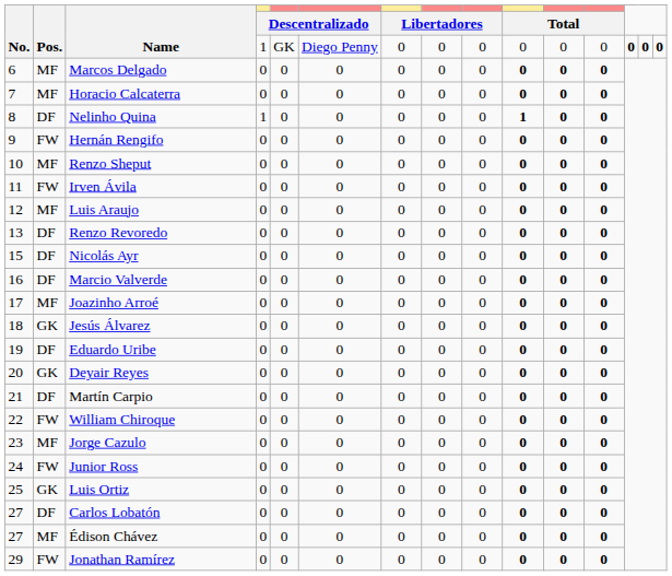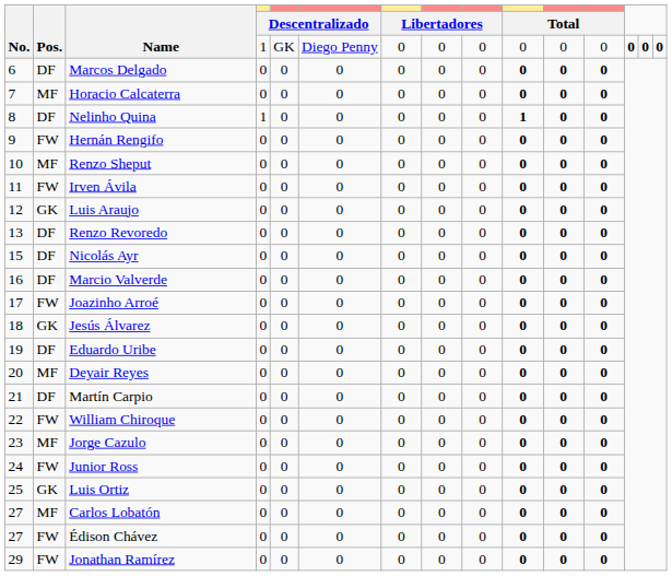 <table class="wikitable sortable" style="text-align:center">
 <tr>
 <th rowspan=3 style="vertical-align:bottom;" class="unsortable">No.</th>
 <th rowspan=3 style="vertical-align:bottom;" class="unsortable">Pos.</th>
 <th rowspan=3 class="unsortable" style="vertical-align:bottom; width:200px;">Name</th>
 <th style="background:#fe9;"></th>
 <th style="background:#ff8888"></th>
 <th style="background:#FF8888"></th>
 <th style="background:#fe9;"></th>
 <th style="background:#ff8888"></th>
 <th style="background:#FF8888"></th>
 <th style="background:#fe9;"></th>
 <th style="background:#ff8888"></th>
 <th style="background:#FF8888"></th>
 </tr>
 <tr class="unsortable">
 <th colspan=3 style="width:125px;"><a href='#'>Descentralizado</a></th>
 <th colspan=3 style="width:125px;"><a href='#'>Libertadores</a></th>
 <th colspan=3 style="width:125px;">Total</th>
 </tr>
 <tr>
 <td align=left>1</td>
 <td align=left>GK</td>
 <td align=left> <a href='#'>Diego Penny</a></td>
 <td>0</td>
 <td>0</td>
 <td>0</td>
 <td>0</td>
 <td>0</td>
 <td>0</td>
 <td><strong>0</strong></td>
 <td><strong>0</strong></td>
 <td><strong>0</strong></td>
 </tr>
 <tr>
 <td align=left>6</td>
-<td align=left>MF</td>
+<td align=left>DF</td>
 <td align=left> <a href='#'>Marcos Delgado</a></td>
 <td>0</td>
 <td>0</td>
 <td>0</td>
 <td>0</td>
 <td>0</td>
 <td>0</td>
 <td><strong>0</strong></td>
 <td><strong>0</strong></td>
 <td><strong>0</strong></td>
 </tr>
 <tr>
 <td align=left>7</td>
 <td align=left>MF</td>
 <td align=left> <a href='#'>Horacio Calcaterra</a></td>
 <td>0</td>
 <td>0</td>
 <td>0</td>
 <td>0</td>
 <td>0</td>
 <td>0</td>
 <td><strong>0</strong></td>
 <td><strong>0</strong></td>
 <td><strong>0</strong></td>
 </tr>
 <tr>
 <td align=left>8</td>
 <td align=left>DF</td>
 <td align=left> <a href='#'>Nelinho Quina</a></td>
 <td>1</td>
 <td>0</td>
 <td>0</td>
 <td>0</td>
 <td>0</td>
 <td>0</td>
 <td><strong>1</strong></td>
 <td><strong>0</strong></td>
 <td><strong>0</strong></td>
 </tr>
 <tr>
 <td align=left>9</td>
 <td align=left>FW</td>
 <td align=left> <a href='#'>Hernán Rengifo</a></td>
 <td>0</td>
 <td>0</td>
 <td>0</td>
 <td>0</td>
 <td>0</td>
 <td>0</td>
 <td><strong>0</strong></td>
 <td><strong>0</strong></td>
 <td><strong>0</strong></td>
 </tr>
 <tr>
 <td align=left>10</td>
 <td align=left>MF</td>
 <td align=left> <a href='#'>Renzo Sheput</a></td>
 <td>0</td>
 <td>0</td>
 <td>0</td>
 <td>0</td>
 <td>0</td>
 <td>0</td>
 <td><strong>0</strong></td>
 <td><strong>0</strong></td>
 <td><strong>0</strong></td>
 </tr>
 <tr>
 <td align=left>11</td>
 <td align=left>FW</td>
 <td align=left> <a href='#'>Irven Ávila</a></td>
 <td>0</td>
 <td>0</td>
 <td>0</td>
 <td>0</td>
 <td>0</td>
 <td>0</td>
 <td><strong>0</strong></td>
 <td><strong>0</strong></td>
 <td><strong>0</strong></td>
 </tr>
 <tr>
 <td align=left>12</td>
-<td align=left>MF</td>
+<td align=left>GK</td>
 <td align=left> <a href='#'>Luis Araujo</a></td>
 <td>0</td>
 <td>0</td>
 <td>0</td>
 <td>0</td>
 <td>0</td>
 <td>0</td>
 <td><strong>0</strong></td>
 <td><strong>0</strong></td>
 <td><strong>0</strong></td>
 </tr>
 <tr>
 <td align=left>13</td>
 <td align=left>DF</td>
 <td align=left> <a href='#'>Renzo Revoredo</a></td>
 <td>0</td>
 <td>0</td>
 <td>0</td>
 <td>0</td>
 <td>0</td>
 <td>0</td>
 <td><strong>0</strong></td>
 <td><strong>0</strong></td>
 <td><strong>0</strong></td>
 </tr>
 <tr>
 <td align=left>15</td>
 <td align=left>DF</td>
 <td align=left> <a href='#'>Nicolás Ayr</a></td>
 <td>0</td>
 <td>0</td>
 <td>0</td>
 <td>0</td>
 <td>0</td>
 <td>0</td>
 <td><strong>0</strong></td>
 <td><strong>0</strong></td>
 <td><strong>0</strong></td>
 </tr>
 <tr>
 <td align=left>16</td>
 <td align=left>DF</td>
 <td align=left> <a href='#'>Marcio Valverde</a></td>
 <td>0</td>
 <td>0</td>
 <td>0</td>
 <td>0</td>
 <td>0</td>
 <td>0</td>
 <td><strong>0</strong></td>
 <td><strong>0</strong></td>
 <td><strong>0</strong></td>
 </tr>
 <tr>
 <td align=left>17</td>
-<td align=left>MF</td>
+<td align=left>FW</td>
 <td align=left> <a href='#'>Joazinho Arroé</a></td>
 <td>0</td>
 <td>0</td>
 <td>0</td>
 <td>0</td>
 <td>0</td>
 <td>0</td>
 <td><strong>0</strong></td>
 <td><strong>0</strong></td>
 <td><strong>0</strong></td>
 </tr>
 <tr>
 <td align=left>18</td>
 <td align=left>GK</td>
 <td align=left> <a href='#'>Jesús Álvarez</a></td>
 <td>0</td>
 <td>0</td>
 <td>0</td>
 <td>0</td>
 <td>0</td>
 <td>0</td>
 <td><strong>0</strong></td>
 <td><strong>0</strong></td>
 <td><strong>0</strong></td>
 </tr>
 <tr>
 <td align=left>19</td>
 <td align=left>DF</td>
 <td align=left> <a href='#'>Eduardo Uribe</a></td>
 <td>0</td>
 <td>0</td>
 <td>0</td>
 <td>0</td>
 <td>0</td>
 <td>0</td>
 <td><strong>0</strong></td>
 <td><strong>0</strong></td>
 <td><strong>0</strong></td>
 </tr>
 <tr>
 <td align=left>20</td>
-<td align=left>GK</td>
+<td align=left>MF</td>
 <td align=left> <a href='#'>Deyair Reyes</a></td>
 <td>0</td>
 <td>0</td>
 <td>0</td>
 <td>0</td>
 <td>0</td>
 <td>0</td>
 <td><strong>0</strong></td>
 <td><strong>0</strong></td>
 <td><strong>0</strong></td>
 </tr>
 <tr>
 <td align=left>21</td>
 <td align=left>DF</td>
 <td align=left> Martín Carpio</td>
 <td>0</td>
 <td>0</td>
 <td>0</td>
 <td>0</td>
 <td>0</td>
 <td>0</td>
 <td><strong>0</strong></td>
 <td><strong>0</strong></td>
 <td><strong>0</strong></td>
 </tr>
 <tr>
 <td align=left>22</td>
 <td align=left>FW</td>
 <td align=left> <a href='#'>William Chiroque</a></td>
 <td>0</td>
 <td>0</td>
 <td>0</td>
 <td>0</td>
 <td>0</td>
 <td>0</td>
 <td><strong>0</strong></td>
 <td><strong>0</strong></td>
 <td><strong>0</strong></td>
 </tr>
 <tr>
 <td align=left>23</td>
 <td align=left>MF</td>
 <td align=left> <a href='#'>Jorge Cazulo</a></td>
 <td>0</td>
 <td>0</td>
 <td>0</td>
 <td>0</td>
 <td>0</td>
 <td>0</td>
 <td><strong>0</strong></td>
 <td><strong>0</strong></td>
 <td><strong>0</strong></td>
 </tr>
 <tr>
 <td align=left>24</td>
 <td align=left>FW</td>
 <td align=left> <a href='#'>Junior Ross</a></td>
 <td>0</td>
 <td>0</td>
 <td>0</td>
 <td>0</td>
 <td>0</td>
 <td>0</td>
 <td><strong>0</strong></td>
 <td><strong>0</strong></td>
 <td><strong>0</strong></td>
 </tr>
 <tr>
 <td align=left>25</td>
 <td align=left>GK</td>
 <td align=left> <a href='#'>Luis Ortiz</a></td>
 <td>0</td>
 <td>0</td>
 <td>0</td>
 <td>0</td>
 <td>0</td>
 <td>0</td>
 <td><strong>0</strong></td>
 <td><strong>0</strong></td>
 <td><strong>0</strong></td>
 </tr>
 <tr>
 <td align=left>27</td>
-<td align=left>DF</td>
+<td align=left>MF</td>
 <td align=left> <a href='#'>Carlos Lobatón</a></td>
 <td>0</td>
 <td>0</td>
 <td>0</td>
 <td>0</td>
 <td>0</td>
 <td>0</td>
 <td><strong>0</strong></td>
 <td><strong>0</strong></td>
 <td><strong>0</strong></td>
 </tr>
 <tr>
 <td align=left>27</td>
-<td align=left>MF</td>
+<td align=left>FW</td>
 <td align=left> Édison Chávez</td>
 <td>0</td>
 <td>0</td>
 <td>0</td>
 <td>0</td>
 <td>0</td>
 <td>0</td>
 <td><strong>0</strong></td>
 <td><strong>0</strong></td>
 <td><strong>0</strong></td>
 </tr>
 <tr>
 <td align=left>29</td>
 <td align=left>FW</td>
 <td align=left> <a href='#'>Jonathan Ramírez</a></td>
 <td>0</td>
 <td>0</td>
 <td>0</td>
 <td>0</td>
 <td>0</td>
 <td>0</td>
 <td><strong>0</strong></td>
 <td><strong>0</strong></td>
 <td><strong>0</strong></td>
 </tr>
 </table>
